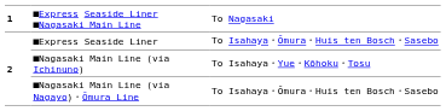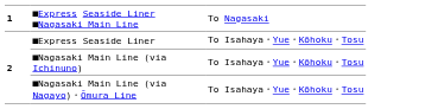 <table border="1" cellspacing="0" cellpadding="3" frame="hsides" rules="rows" style="margin-top:.4em; text-align:left">
 <tr>
 <th style="width:30px" rowspan=1>1</th>
 <td style="width:240px"><span>■</span><a href='#'>Express</a> <a href='#'>Seaside Liner</a> <br><span>■</span><a href='#'>Nagasaki Main Line</a></td>
 <td>To <a href='#'>Nagasaki</a></td>
 </tr>
 <tr>
 <th style="width:30px" rowspan=4>2</th>
 <td style="width:240px"><span>■</span>Express Seaside Liner</td>
-<td>To <a href='#'>Isahaya</a>・<a href='#'>Ōmura</a>・<a href='#'>Huis ten Bosch</a>・<a href='#'>Sasebo</a></td>
+<td>To Isahaya・<a href='#'>Yue</a>・<a href='#'>Kōhoku</a>・<a href='#'>Tosu</a></td>
 </tr>
 <tr>
 <td><span>■</span>Nagasaki Main Line (via <a href='#'>Ichinuno</a>)</td>
 <td>To Isahaya・<a href='#'>Yue</a>・<a href='#'>Kōhoku</a>・<a href='#'>Tosu</a></td>
 </tr>
 <tr>
 <td><span>■</span>Nagasaki Main Line (via <a href='#'>Nagayo</a>)・<a href='#'>Ōmura Line</a></td>
-<td>To Isahaya・Ōmura・Huis ten Bosch・Sasebo</td>
+<td>To Isahaya・<a href='#'>Yue</a>・<a href='#'>Kōhoku</a>・<a href='#'>Tosu</a></td>
 </tr>
 </table>
